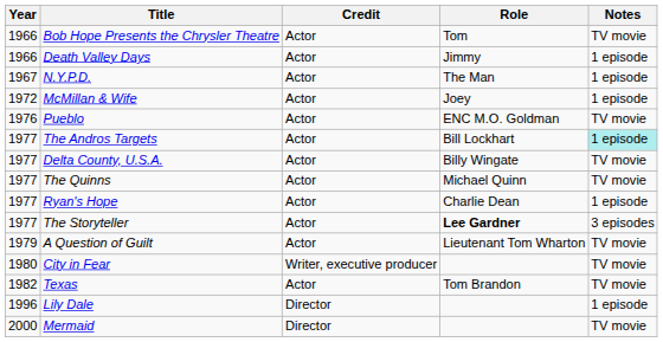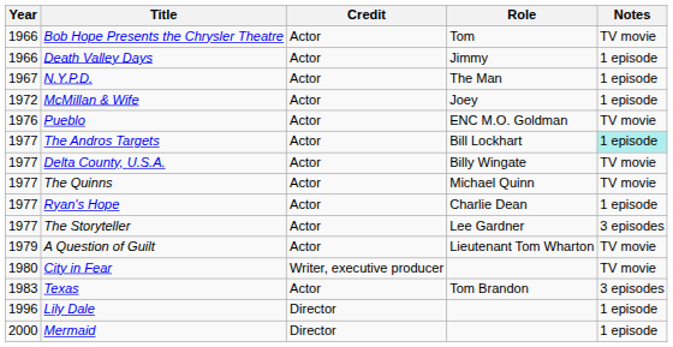 <table class="wikitable">
 <tr>
 <th>Year</th>
 <th>Title</th>
 <th>Credit</th>
 <th>Role</th>
 <th>Notes</th>
 </tr>
 <tr>
 <td>1966</td>
 <td><em><a href='#'>Bob Hope Presents the Chrysler Theatre</a></em></td>
 <td>Actor</td>
 <td>Tom</td>
 <td>TV movie</td>
 </tr>
 <tr>
 <td>1966</td>
 <td><em><a href='#'>Death Valley Days</a></em></td>
 <td>Actor</td>
 <td>Jimmy</td>
 <td>1 episode</td>
 </tr>
 <tr>
 <td>1967</td>
 <td><em><a href='#'>N.Y.P.D.</a></em></td>
 <td>Actor</td>
 <td>The Man</td>
 <td>1 episode</td>
 </tr>
 <tr>
 <td>1972</td>
 <td><em><a href='#'>McMillan & Wife</a></em></td>
 <td>Actor</td>
 <td>Joey</td>
 <td>1 episode</td>
 </tr>
 <tr>
 <td>1976</td>
 <td><em><a href='#'>Pueblo</a></em></td>
 <td>Actor</td>
 <td>ENC M.O. Goldman</td>
 <td>TV movie</td>
 </tr>
 <tr>
 <td>1977</td>
 <td><em><a href='#'>The Andros Targets</a></em></td>
 <td>Actor</td>
 <td>Bill Lockhart</td>
 <td style="background: paleturquoise;">1 episode</td>
 </tr>
 <tr>
 <td>1977</td>
 <td><em><a href='#'>Delta County, U.S.A.</a></em></td>
 <td>Actor</td>
 <td>Billy Wingate</td>
 <td>TV movie</td>
 </tr>
 <tr>
 <td>1977</td>
 <td><em>The Quinns</em></td>
 <td>Actor</td>
 <td>Michael Quinn</td>
 <td>TV movie</td>
 </tr>
 <tr>
 <td>1977</td>
 <td><em><a href='#'>Ryan's Hope</a></em></td>
 <td>Actor</td>
 <td>Charlie Dean</td>
 <td>1 episode</td>
 </tr>
 <tr>
 <td>1977</td>
 <td><em>The Storyteller</em></td>
 <td>Actor</td>
-<td><strong>Lee Gardner</strong></td>
+<td>Lee Gardner</td>
 <td>3 episodes</td>
 </tr>
 <tr>
 <td>1979</td>
 <td><em>A Question of Guilt</em></td>
 <td>Actor</td>
 <td>Lieutenant Tom Wharton</td>
 <td>TV movie</td>
 </tr>
 <tr>
 <td>1980</td>
 <td><em><a href='#'>City in Fear</a></em></td>
 <td>Writer, executive producer</td>
 <td></td>
 <td>TV movie</td>
 </tr>
 <tr>
-<td>1982</td>
+<td>1983</td>
 <td><em><a href='#'>Texas</a></em></td>
 <td>Actor</td>
 <td>Tom Brandon</td>
-<td>TV movie</td>
+<td>3 episodes</td>
 </tr>
 <tr>
 <td>1996</td>
 <td><em><a href='#'>Lily Dale</a></em></td>
 <td>Director</td>
 <td></td>
 <td>1 episode</td>
 </tr>
 <tr>
 <td>2000</td>
 <td><em><a href='#'>Mermaid</a></em></td>
 <td>Director</td>
 <td></td>
-<td>TV movie</td>
+<td>1 episode</td>
 </tr>
 </table>
